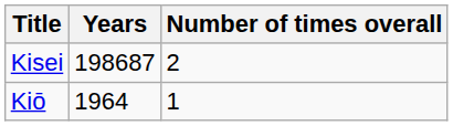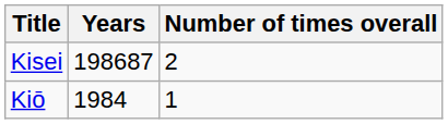 <table class="wikitable">
 <tr>
 <th>Title</th>
 <th>Years</th>
 <th>Number of times overall</th>
 </tr>
 <tr>
 <td><a href='#'>Kisei</a></td>
 <td>198687</td>
 <td>2</td>
 </tr>
 <tr>
 <td><a href='#'>Kiō</a></td>
-<td>1964</td>
+<td>1984</td>
 <td>1</td>
 </tr>
 </table>
